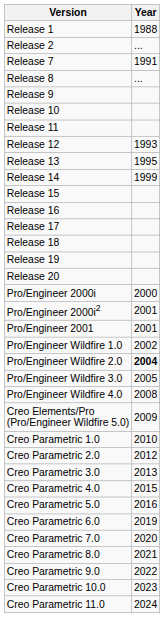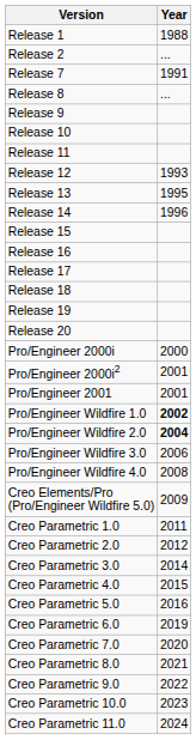 <table class="wikitable">
 <tr>
 <th>Version</th>
 <th>Year</th>
 </tr>
 <tr>
 <td>Release 1</td>
 <td>1988</td>
 </tr>
 <tr>
 <td>Release 2</td>
 <td>...</td>
 </tr>
 <tr>
 <td>Release 7</td>
 <td>1991</td>
 </tr>
 <tr>
 <td>Release 8</td>
 <td>...</td>
 </tr>
 <tr>
 <td>Release 9</td>
 <td></td>
 </tr>
 <tr>
 <td>Release 10</td>
 <td></td>
 </tr>
 <tr>
 <td>Release 11</td>
 <td></td>
 </tr>
 <tr>
 <td>Release 12</td>
 <td>1993</td>
 </tr>
 <tr>
 <td>Release 13</td>
 <td>1995</td>
 </tr>
 <tr>
 <td>Release 14</td>
-<td>1999</td>
+<td>1996</td>
 </tr>
 <tr>
 <td>Release 15</td>
 <td></td>
 </tr>
 <tr>
 <td>Release 16</td>
 <td></td>
 </tr>
 <tr>
 <td>Release 17</td>
 <td></td>
 </tr>
 <tr>
 <td>Release 18</td>
 <td></td>
 </tr>
 <tr>
 <td>Release 19</td>
 <td></td>
 </tr>
 <tr>
 <td>Release 20</td>
 <td></td>
 </tr>
 <tr>
 <td>Pro/Engineer 2000i</td>
 <td>2000</td>
 </tr>
 <tr>
 <td>Pro/Engineer 2000i<sup>2</sup></td>
 <td>2001</td>
 </tr>
 <tr>
 <td>Pro/Engineer 2001</td>
 <td>2001</td>
 </tr>
 <tr>
 <td>Pro/Engineer Wildfire 1.0</td>
-<td>2002</td>
+<td><strong>2002</strong></td>
 </tr>
 <tr>
 <td>Pro/Engineer Wildfire 2.0</td>
 <td><strong>2004</strong></td>
 </tr>
 <tr>
 <td>Pro/Engineer Wildfire 3.0</td>
-<td>2005</td>
+<td>2006</td>
 </tr>
 <tr>
 <td>Pro/Engineer Wildfire 4.0</td>
 <td>2008</td>
 </tr>
 <tr>
 <td>Creo Elements/Pro<br>(Pro/Engineer Wildfire 5.0)</td>
 <td>2009</td>
 </tr>
 <tr>
 <td>Creo Parametric 1.0</td>
-<td>2010</td>
+<td>2011</td>
 </tr>
 <tr>
 <td>Creo Parametric 2.0</td>
 <td>2012</td>
 </tr>
 <tr>
 <td>Creo Parametric 3.0</td>
-<td>2013</td>
+<td>2014</td>
 </tr>
 <tr>
 <td>Creo Parametric 4.0</td>
 <td>2015</td>
 </tr>
 <tr>
 <td>Creo Parametric 5.0</td>
 <td>2016</td>
 </tr>
 <tr>
 <td>Creo Parametric 6.0</td>
 <td>2019</td>
 </tr>
 <tr>
 <td>Creo Parametric 7.0</td>
 <td>2020</td>
 </tr>
 <tr>
 <td>Creo Parametric 8.0</td>
 <td>2021</td>
 </tr>
 <tr>
 <td>Creo Parametric 9.0</td>
 <td>2022</td>
 </tr>
 <tr>
 <td>Creo Parametric 10.0</td>
 <td>2023</td>
 </tr>
 <tr>
 <td>Creo Parametric 11.0</td>
 <td>2024</td>
 </tr>
 </table>
